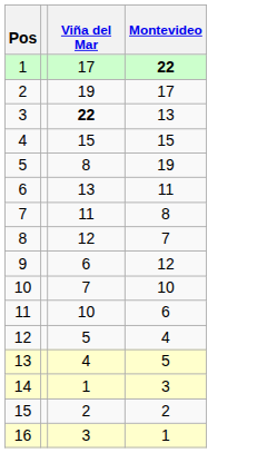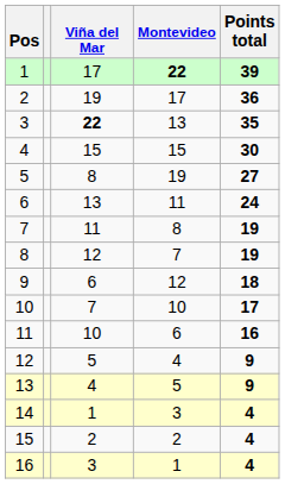 <table class="wikitable" style="text-align:center;">
 <tr>
 <th style="width:1.8em;"><br>Pos</th>
 <th></th>
 <th style="width:5.2em;;font-size:85%;vertical-align:top;padding-left:4px;;padding-right:4px;;"><br><a href='#'>Viña del Mar</a></th>
 <th style="width:5.2em;;font-size:85%;vertical-align:top;padding-left:4px;;padding-right:4px;;"><br><a href='#'>Montevideo</a></th>
+<th>Points<br>total</th>
 </tr>
 <tr bgcolor=ccffcc>
 <td>1</td>
 <td align="left"></td>
 <td>17</td>
 <td><strong>22</strong></td>
+<td><strong>39</strong></td>
 </tr>
 <tr>
 <td>2</td>
 <td align="left"></td>
 <td>19</td>
 <td>17</td>
+<td><strong>36</strong></td>
 </tr>
 <tr>
 <td>3</td>
 <td align="left"></td>
 <td><strong>22</strong></td>
 <td>13</td>
+<td><strong>35</strong></td>
 </tr>
 <tr>
 <td>4</td>
 <td align="left"></td>
 <td>15</td>
 <td>15</td>
+<td><strong>30</strong></td>
 </tr>
 <tr>
 <td>5</td>
 <td align="left"></td>
 <td>8</td>
 <td>19</td>
+<td><strong>27</strong></td>
 </tr>
 <tr>
 <td>6</td>
 <td align="left"></td>
 <td>13</td>
 <td>11</td>
+<td><strong>24</strong></td>
 </tr>
 <tr>
 <td>7</td>
 <td align="left"></td>
 <td>11</td>
 <td>8</td>
+<td><strong>19</strong></td>
 </tr>
 <tr>
 <td>8</td>
 <td align="left"></td>
 <td>12</td>
 <td>7</td>
+<td><strong>19</strong></td>
 </tr>
 <tr>
 <td>9</td>
 <td align="left"></td>
 <td>6</td>
 <td>12</td>
+<td><strong>18</strong></td>
 </tr>
 <tr>
 <td>10</td>
 <td align="left"></td>
 <td>7</td>
 <td>10</td>
+<td><strong>17</strong></td>
 </tr>
 <tr>
 <td>11</td>
 <td align="left"></td>
 <td>10</td>
 <td>6</td>
+<td><strong>16</strong></td>
 </tr>
 <tr>
 <td>12</td>
 <td align="left"></td>
 <td>5</td>
 <td>4</td>
+<td><strong>9</strong></td>
 </tr>
 <tr bgcolor=#ffc>
 <td>13</td>
 <td align="left"></td>
 <td>4</td>
 <td>5</td>
+<td><strong>9</strong></td>
 </tr>
 <tr bgcolor=#ffc>
 <td>14</td>
 <td align="left"></td>
 <td>1</td>
 <td>3</td>
+<td><strong>4</strong></td>
 </tr>
 <tr>
 <td>15</td>
 <td align="left"></td>
 <td>2</td>
 <td>2</td>
+<td><strong>4</strong></td>
 </tr>
 <tr bgcolor=#ffc>
 <td>16</td>
 <td align="left"></td>
 <td>3</td>
 <td>1</td>
+<td><strong>4</strong></td>
 </tr>
 </table>
